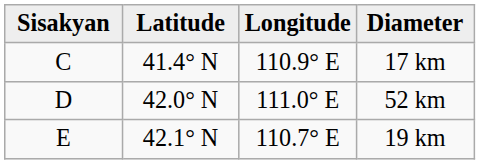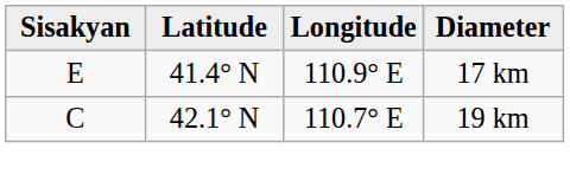 <table class="wikitable">
 <tr>
 <th width="25%" style="background:#eeeeee;">Sisakyan</th>
 <th width="25%" style="background:#eeeeee;">Latitude</th>
 <th width="25%" style="background:#eeeeee;">Longitude</th>
 <th width="25%" style="background:#eeeeee;">Diameter</th>
 </tr>
 <tr>
-<td align="center">C</td>
+<td align="center">E</td>
 <td align="center">41.4° N</td>
 <td align="center">110.9° E</td>
 <td align="center">17 km</td>
 </tr>
 <tr>
-<td align="center">D</td>
-<td align="center">42.0° N</td>
-<td align="center">111.0° E</td>
-<td align="center">52 km</td>
-</tr>
-<tr>
-<td align="center">E</td>
+<td align="center">C</td>
 <td align="center">42.1° N</td>
 <td align="center">110.7° E</td>
 <td align="center">19 km</td>
 </tr>
 </table>
